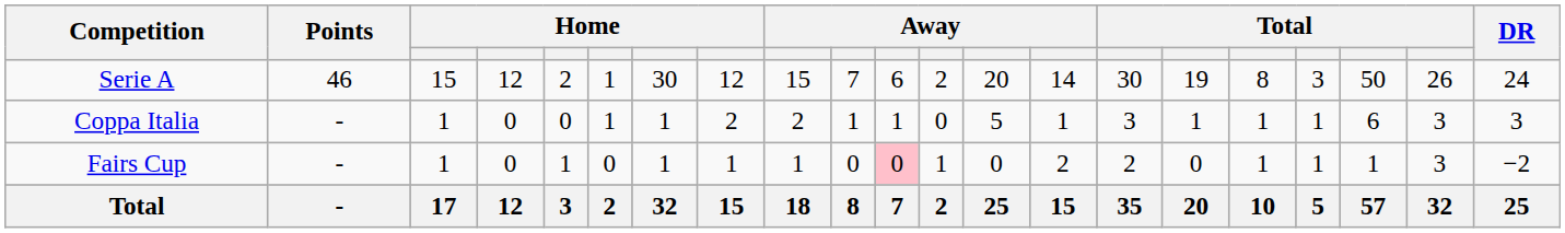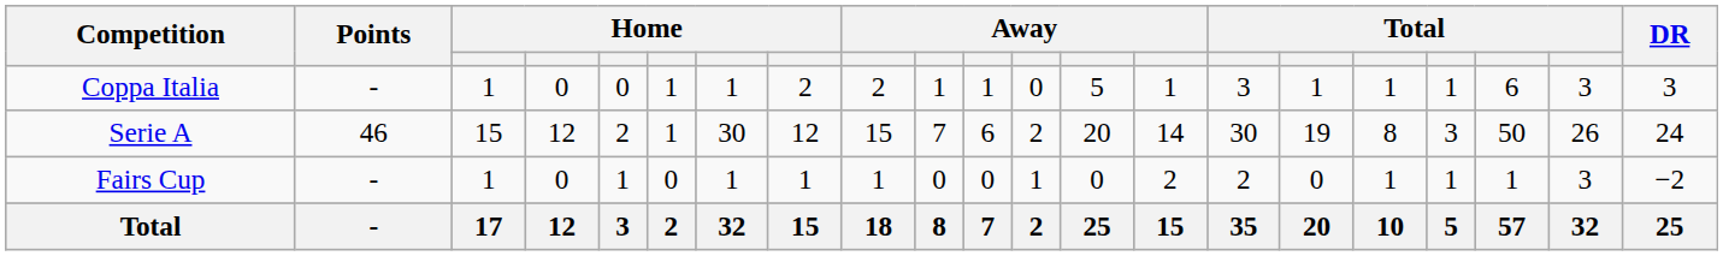 <table class="wikitable" style="font-size:90%;width:100%;margin:auto;clear:both;text-align:center;">
 <tr>
 <th rowspan="2">Competition</th>
 <th rowspan="2">Points</th>
 <th colspan="6">Home</th>
 <th colspan="6">Away</th>
 <th colspan="6">Total</th>
 <th rowspan="2"><a href='#'>DR</a></th>
 </tr>
 <tr>
 <th></th>
 <th></th>
 <th></th>
 <th></th>
 <th></th>
 <th></th>
 <th></th>
 <th></th>
 <th></th>
 <th></th>
 <th></th>
 <th></th>
 <th></th>
 <th></th>
 <th></th>
 <th></th>
 <th></th>
 <th></th>
 </tr>
 <tr>
+<td><a href='#'>Coppa Italia</a></td>
+<td>-</td>
+<td>1</td>
+<td>0</td>
+<td>0</td>
+<td>1</td>
+<td>1</td>
+<td>2</td>
+<td>2</td>
+<td>1</td>
+<td>1</td>
+<td>0</td>
+<td>5</td>
+<td>1</td>
+<td>3</td>
+<td>1</td>
+<td>1</td>
+<td>1</td>
+<td>6</td>
+<td>3</td>
+<td>3</td>
+</tr>
+<tr>
 <td><a href='#'>Serie A</a></td>
 <td>46</td>
 <td>15</td>
 <td>12</td>
 <td>2</td>
 <td>1</td>
 <td>30</td>
 <td>12</td>
 <td>15</td>
 <td>7</td>
 <td>6</td>
 <td>2</td>
 <td>20</td>
 <td>14</td>
 <td>30</td>
 <td>19</td>
 <td>8</td>
 <td>3</td>
 <td>50</td>
 <td>26</td>
 <td>24</td>
 </tr>
 <tr>
-<td><a href='#'>Coppa Italia</a></td>
-<td>-</td>
-<td>1</td>
-<td>0</td>
-<td>0</td>
-<td>1</td>
-<td>1</td>
-<td>2</td>
-<td>2</td>
-<td>1</td>
-<td>1</td>
-<td>0</td>
-<td>5</td>
-<td>1</td>
-<td>3</td>
-<td>1</td>
-<td>1</td>
-<td>1</td>
-<td>6</td>
-<td>3</td>
-<td>3</td>
-</tr>
-<tr>
 <td><a href='#'>Fairs Cup</a></td>
 <td>-</td>
 <td>1</td>
 <td>0</td>
 <td>1</td>
 <td>0</td>
 <td>1</td>
 <td>1</td>
 <td>1</td>
 <td>0</td>
-<td style="background: pink;">0</td>
+<td>0</td>
 <td>1</td>
 <td>0</td>
 <td>2</td>
 <td>2</td>
 <td>0</td>
 <td>1</td>
 <td>1</td>
 <td>1</td>
 <td>3</td>
 <td>−2</td>
 </tr>
 <tr>
 <th>Total</th>
 <th>-</th>
 <th>17</th>
 <th>12</th>
 <th>3</th>
 <th>2</th>
 <th>32</th>
 <th>15</th>
 <th>18</th>
 <th>8</th>
 <th>7</th>
 <th>2</th>
 <th>25</th>
 <th>15</th>
 <th>35</th>
 <th>20</th>
 <th>10</th>
 <th>5</th>
 <th>57</th>
 <th>32</th>
 <th>25</th>
 </tr>
 </table>
